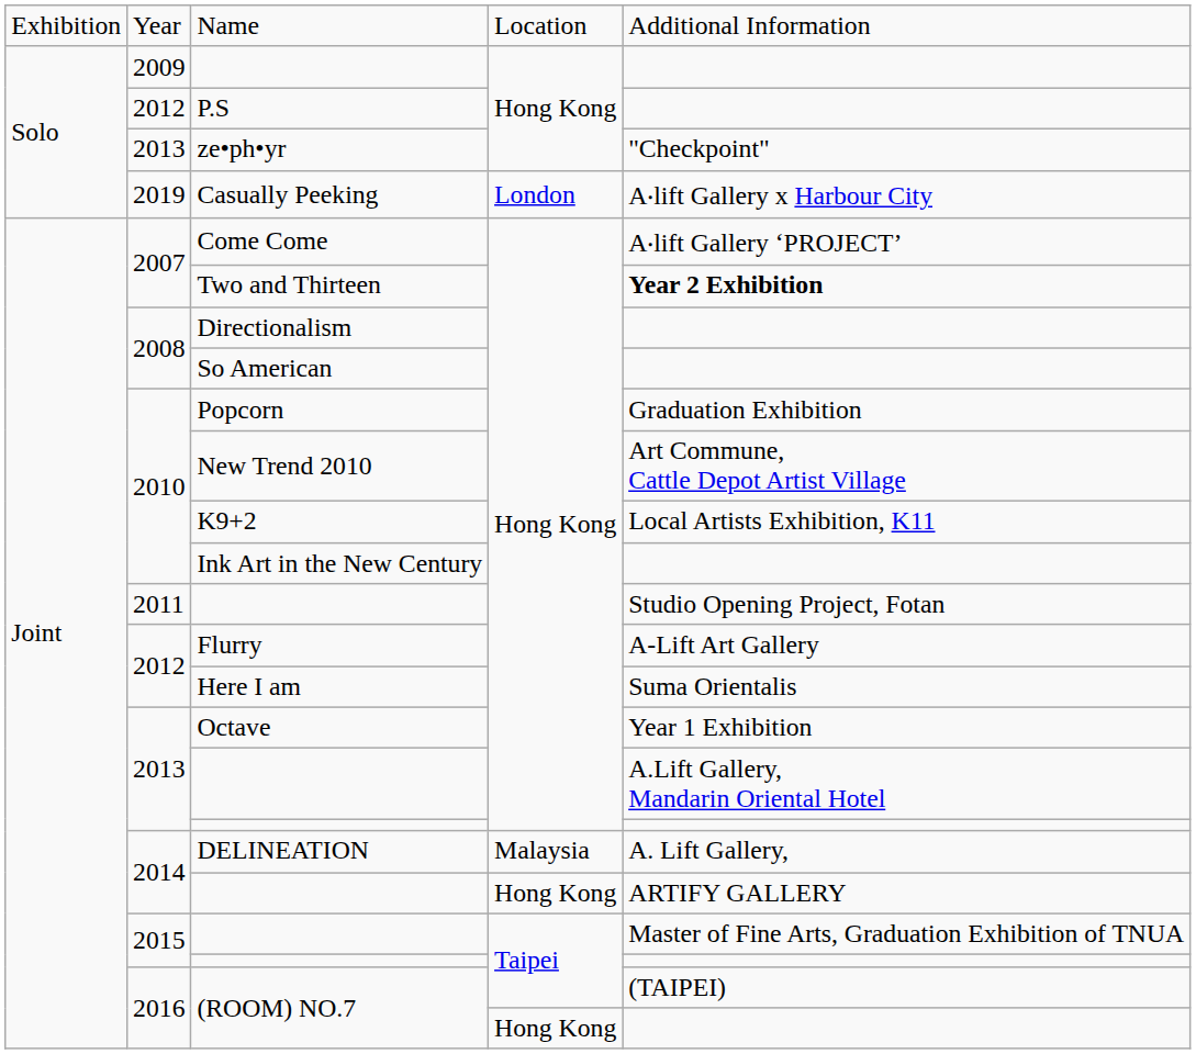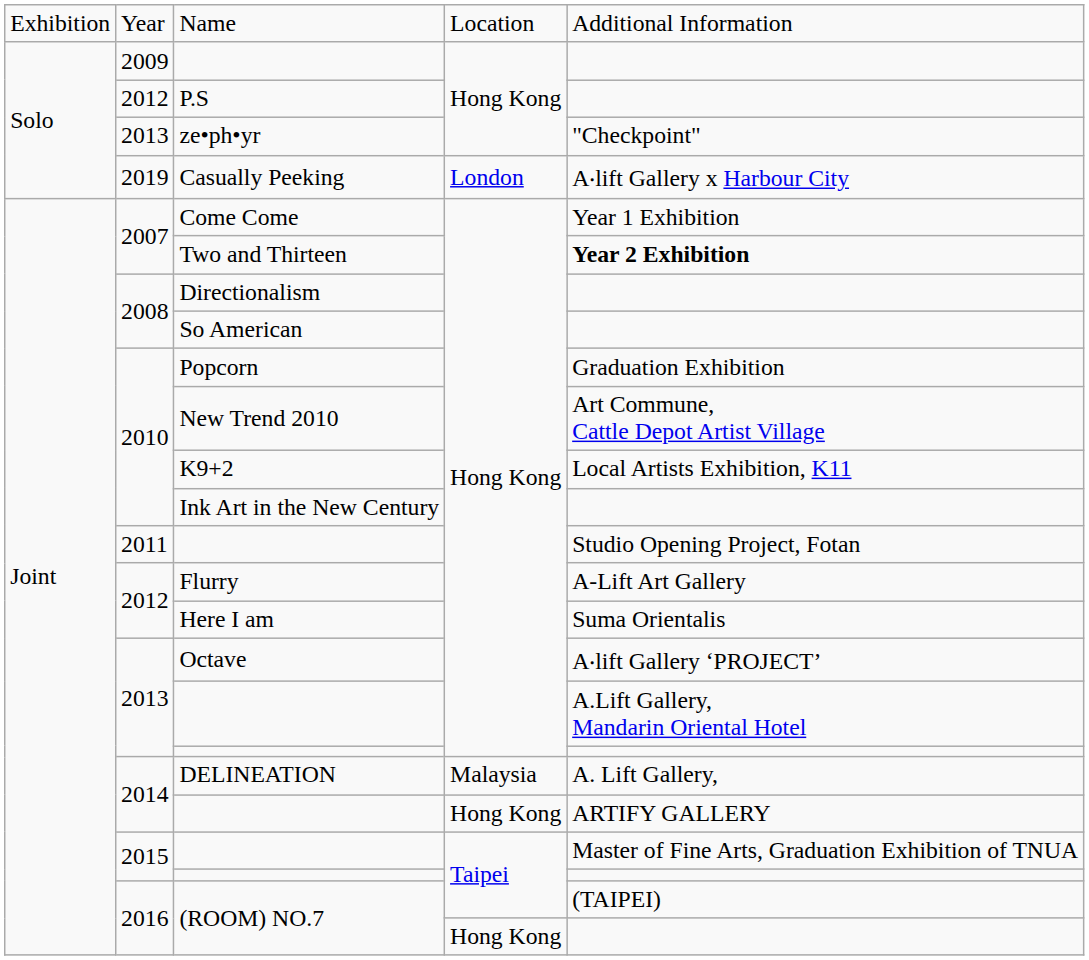 <table class="wikitable">
 <tr>
 <td>Exhibition</td>
 <td>Year</td>
 <td>Name</td>
 <td>Location</td>
 <td>Additional Information</td>
 </tr>
 <tr>
 <td rowspan="4">Solo</td>
 <td>2009</td>
 <td></td>
 <td rowspan="3">Hong Kong</td>
 <td></td>
 </tr>
 <tr>
 <td>2012</td>
 <td>P.S</td>
 <td></td>
 </tr>
 <tr>
 <td>2013</td>
 <td>ze•ph•yr</td>
 <td> "Checkpoint"</td>
 </tr>
 <tr>
 <td>2019</td>
 <td>Casually Peeking</td>
 <td><a href='#'>London</a></td>
 <td>A‧lift Gallery x <a href='#'>Harbour City</a></td>
 </tr>
 <tr>
 <td rowspan="20">Joint</td>
 <td rowspan="2">2007</td>
 <td>Come Come</td>
 <td rowspan="14">Hong Kong</td>
-<td>A‧lift Gallery ‘PROJECT’</td>
+<td>Year 1 Exhibition</td>
 </tr>
 <tr>
 <td>Two and Thirteen</td>
 <td><strong>Year 2 Exhibition</strong></td>
 </tr>
 <tr>
 <td rowspan="2">2008</td>
 <td>Directionalism</td>
 <td></td>
 </tr>
 <tr>
 <td>So American</td>
 <td></td>
 </tr>
 <tr>
 <td rowspan="4">2010</td>
 <td>Popcorn</td>
 <td>Graduation Exhibition</td>
 </tr>
 <tr>
 <td>New Trend 2010</td>
 <td>Art Commune,<br><a href='#'>Cattle Depot Artist Village</a></td>
 </tr>
 <tr>
 <td>K9+2</td>
 <td>Local Artists Exhibition, <a href='#'>K11</a></td>
 </tr>
 <tr>
 <td>Ink Art in the New Century</td>
 <td></td>
 </tr>
 <tr>
 <td>2011</td>
 <td></td>
 <td>Studio Opening Project, Fotan</td>
 </tr>
 <tr>
 <td rowspan="2">2012</td>
 <td>Flurry</td>
 <td>A-Lift Art Gallery</td>
 </tr>
 <tr>
 <td>Here I am</td>
 <td>Suma Orientalis</td>
 </tr>
 <tr>
 <td rowspan="3">2013</td>
 <td>Octave</td>
-<td>Year 1 Exhibition</td>
+<td>A‧lift Gallery ‘PROJECT’</td>
 </tr>
 <tr>
 <td></td>
 <td>A.Lift Gallery,<br><a href='#'>Mandarin Oriental Hotel</a></td>
 </tr>
 <tr>
 <td></td>
 <td></td>
 </tr>
 <tr>
 <td rowspan="2">2014</td>
 <td>DELINEATION</td>
 <td>Malaysia</td>
 <td>A. Lift Gallery, </td>
 </tr>
 <tr>
 <td></td>
 <td>Hong Kong</td>
 <td>ARTIFY GALLERY</td>
 </tr>
 <tr>
 <td rowspan="2">2015</td>
 <td></td>
 <td rowspan="3"><a href='#'>Taipei</a></td>
 <td>Master of Fine Arts, Graduation Exhibition of TNUA</td>
 </tr>
 <tr>
 <td></td>
 <td></td>
 </tr>
 <tr>
 <td rowspan="2">2016</td>
 <td rowspan="2">(ROOM) NO.7</td>
 <td> (TAIPEI)</td>
 </tr>
 <tr>
 <td>Hong Kong</td>
 <td></td>
 </tr>
 </table>
